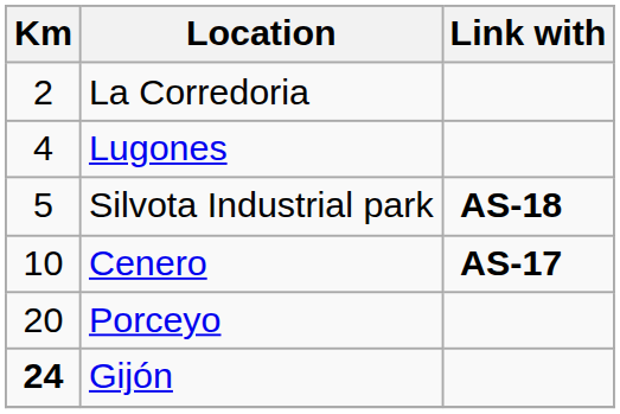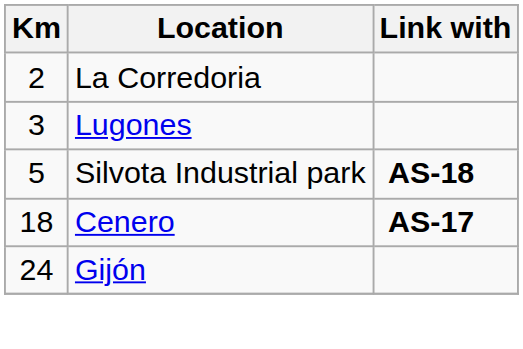 <table class="wikitable">
 <tr>
 <th>Km</th>
 <th>Location</th>
 <th>Link with</th>
 </tr>
 <tr>
 <td align="center">2</td>
 <td>La Corredoria</td>
 <td></td>
 </tr>
 <tr>
-<td align="center">4</td>
+<td align="center">3</td>
 <td><a href='#'>Lugones</a></td>
 <td></td>
 </tr>
 <tr>
 <td align="center">5</td>
 <td>Silvota Industrial park</td>
 <td><span><strong> AS-18 </strong></span></td>
 </tr>
 <tr>
-<td align="center">10</td>
+<td align="center">18</td>
 <td><a href='#'>Cenero</a></td>
 <td><span><strong> AS-17 </strong></span></td>
 </tr>
 <tr>
-<td align="center">20</td>
-<td><a href='#'>Porceyo</a></td>
-<td></td>
-</tr>
-<tr>
-<td align="center"><strong>24</strong></td>
+<td align="center">24</td>
 <td><a href='#'>Gijón</a></td>
 <td></td>
 </tr>
 <tr>
 </tr>
 </table>
